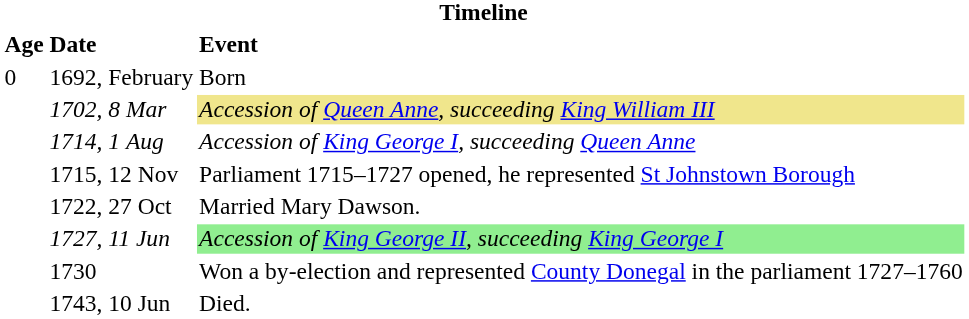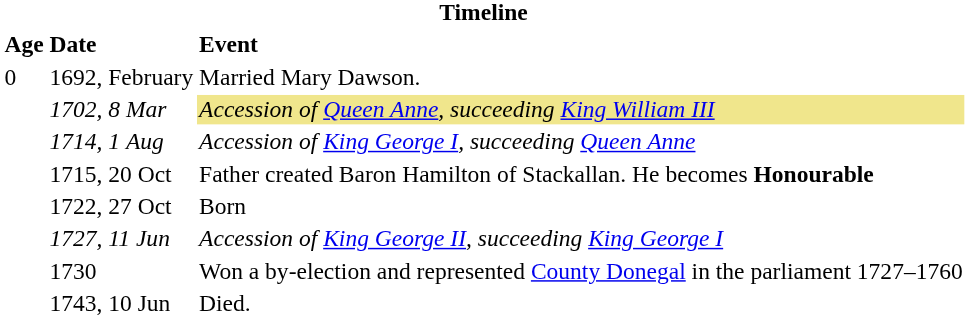 <table>
 <tr>
 <th colspan=3>Timeline</th>
 </tr>
 <tr>
 <th align="left">Age</th>
 <th align="left">Date</th>
 <th align="left">Event</th>
 </tr>
 <tr>
 <td>0</td>
 <td>1692, February</td>
-<td>Born</td>
+<td>Married Mary Dawson.</td>
 </tr>
 <tr>
 <td></td>
 <td><em>1702, 8 Mar</em></td>
 <td style="background: khaki;"><em>Accession of <a href='#'>Queen Anne</a>, succeeding <a href='#'>King William III</a></em></td>
 </tr>
 <tr>
 <td></td>
 <td><em>1714, 1 Aug</em></td>
 <td><em>Accession of <a href='#'>King George I</a>, succeeding <a href='#'>Queen Anne</a></em></td>
 </tr>
 <tr>
 <td></td>
-<td>1715, 12 Nov</td>
-<td>Parliament 1715–1727 opened, he represented <a href='#'>St Johnstown Borough</a></td>
+<td>1715, 20 Oct</td>
+<td>Father created Baron Hamilton of Stackallan. He becomes <strong>Honourable</strong></td>
 </tr>
 <tr>
 <td></td>
 <td>1722, 27 Oct</td>
-<td>Married Mary Dawson.</td>
+<td>Born</td>
 </tr>
 <tr>
 <td></td>
 <td><em>1727, 11 Jun</em></td>
-<td style="background: lightgreen;"><em>Accession of <a href='#'>King George II</a>, succeeding <a href='#'>King George I</a></em></td>
+<td><em>Accession of <a href='#'>King George II</a>, succeeding <a href='#'>King George I</a></em></td>
 </tr>
 <tr>
 <td></td>
 <td>1730</td>
 <td>Won a by-election and represented <a href='#'>County Donegal</a> in the parliament 1727–1760</td>
 </tr>
 <tr>
 <td></td>
 <td>1743, 10 Jun</td>
 <td>Died.</td>
 </tr>
 </table>
